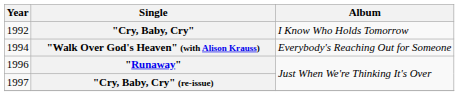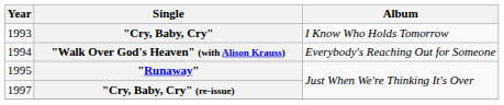 <table class="wikitable plainrowheaders">
 <tr>
 <th>Year</th>
 <th style="width:22em;">Single</th>
 <th>Album</th>
 </tr>
 <tr>
-<td>1992</td>
+<td>1993</td>
 <th scope="row">"Cry, Baby, Cry"</th>
 <td><em>I Know Who Holds Tomorrow</em></td>
 </tr>
 <tr>
 <td>1994</td>
 <th scope="row">"Walk Over God's Heaven" <small>(with <a href='#'>Alison Krauss</a>)</small></th>
 <td><em>Everybody's Reaching Out for Someone</em></td>
 </tr>
 <tr>
-<td>1996</td>
+<td>1995</td>
 <th scope="row">"<a href='#'>Runaway</a>"</th>
 <td rowspan="2"><em>Just When We're Thinking It's Over</em></td>
 </tr>
 <tr>
 <td>1997</td>
 <th scope="row">"Cry, Baby, Cry" <small>(re-issue)</small></th>
 </tr>
 <tr>
 </tr>
 </table>
